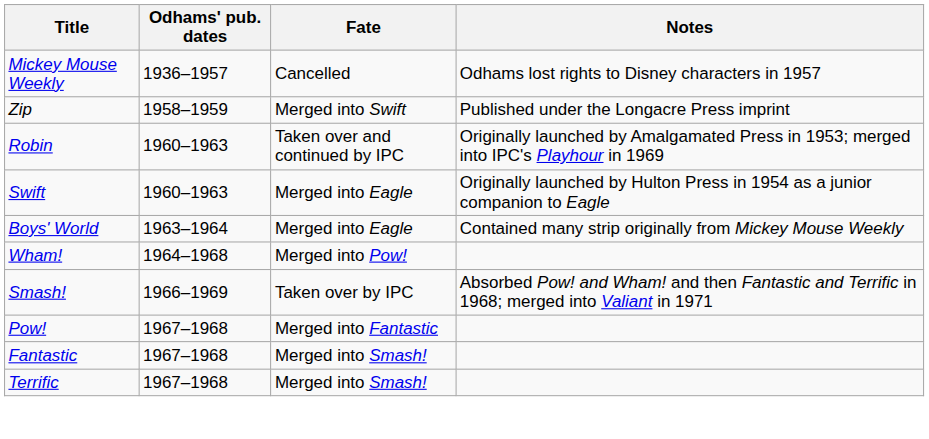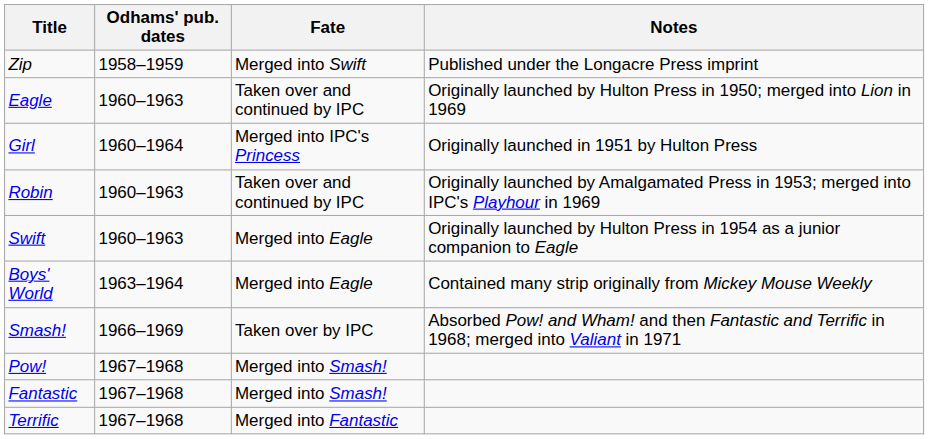 <table class="wikitable sortable">
 <tr>
 <th>Title</th>
 <th>Odhams' pub. dates</th>
 <th>Fate</th>
 <th>Notes</th>
 </tr>
 <tr>
-<td><em><a href='#'>Mickey Mouse Weekly</a></em></td>
-<td>1936–1957</td>
-<td>Cancelled</td>
-<td>Odhams lost rights to Disney characters in 1957</td>
-</tr>
-<tr>
 <td><em>Zip</em></td>
 <td>1958–1959</td>
 <td>Merged into <em>Swift</em></td>
 <td>Published under the Longacre Press imprint</td>
+</tr>
+<tr>
+<td><em><a href='#'>Eagle</a></em></td>
+<td>1960–1963</td>
+<td>Taken over and continued by IPC</td>
+<td>Originally launched by Hulton Press in 1950; merged into <em>Lion</em> in 1969</td>
+</tr>
+<tr>
+<td><em><a href='#'>Girl</a></em></td>
+<td>1960–1964</td>
+<td>Merged into IPC's <em><a href='#'>Princess</a></em></td>
+<td>Originally launched in 1951 by Hulton Press</td>
 </tr>
 <tr>
 <td><em><a href='#'>Robin</a></em></td>
 <td>1960–1963</td>
 <td>Taken over and continued by IPC</td>
 <td>Originally launched by Amalgamated Press in 1953; merged into IPC's <em><a href='#'>Playhour</a></em>  in 1969</td>
 </tr>
 <tr>
 <td><em><a href='#'>Swift</a></em></td>
 <td>1960–1963</td>
 <td>Merged into <em>Eagle</em></td>
 <td>Originally launched by Hulton Press in 1954 as a junior companion to <em>Eagle</em></td>
 </tr>
 <tr>
 <td><em><a href='#'>Boys' World</a></em></td>
 <td>1963–1964</td>
 <td>Merged into <em>Eagle</em></td>
 <td>Contained many strip originally from <em>Mickey Mouse Weekly</em></td>
 </tr>
 <tr>
-<td><em><a href='#'>Wham!</a></em></td>
-<td>1964–1968</td>
-<td>Merged into <em><a href='#'>Pow!</a></em></td>
-<td></td>
-</tr>
-<tr>
 <td><em><a href='#'>Smash!</a></em></td>
 <td>1966–1969</td>
 <td>Taken over by IPC</td>
 <td>Absorbed <em>Pow! and Wham!</em> and then <em>Fantastic and Terrific</em> in 1968; merged into <em><a href='#'>Valiant</a></em> in 1971</td>
 </tr>
 <tr>
 <td><em><a href='#'>Pow!</a></em></td>
 <td>1967–1968</td>
-<td>Merged into <em><a href='#'>Fantastic</a></em></td>
+<td>Merged into <em><a href='#'>Smash!</a></em></td>
 <td></td>
 </tr>
 <tr>
 <td><em><a href='#'>Fantastic</a></em></td>
 <td>1967–1968</td>
 <td>Merged into <em><a href='#'>Smash!</a></em></td>
 <td></td>
 </tr>
 <tr>
 <td><em><a href='#'>Terrific</a></em></td>
 <td>1967–1968</td>
-<td>Merged into <em><a href='#'>Smash!</a></em></td>
+<td>Merged into <em><a href='#'>Fantastic</a></em></td>
 <td></td>
 </tr>
 </table>
